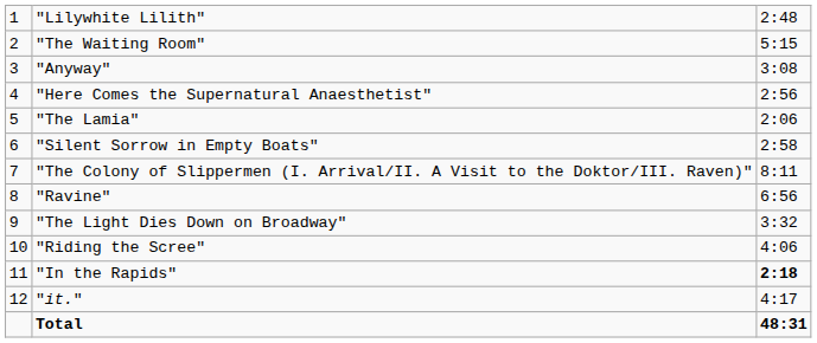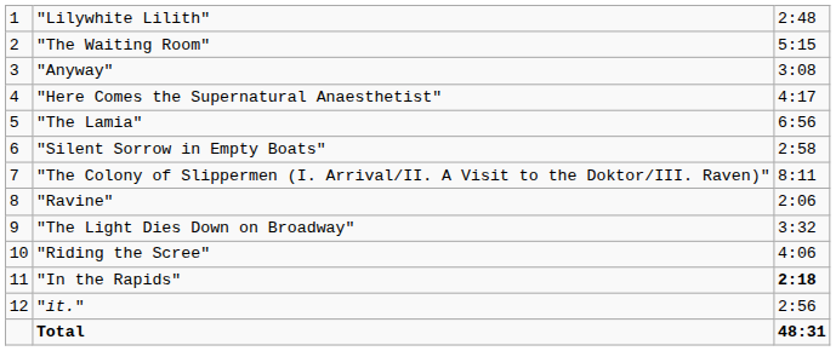 <table class="wikitable">
 <tr>
 <td>1</td>
 <td>"Lilywhite Lilith"</td>
 <td>2:48</td>
 </tr>
 <tr>
 <td>2</td>
 <td>"The Waiting Room"</td>
 <td>5:15</td>
 </tr>
 <tr>
 <td>3</td>
 <td>"Anyway"</td>
 <td>3:08</td>
 </tr>
 <tr>
 <td>4</td>
 <td>"Here Comes the Supernatural Anaesthetist"</td>
-<td>2:56</td>
+<td>4:17</td>
 </tr>
 <tr>
 <td>5</td>
 <td>"The Lamia"</td>
-<td>2:06</td>
+<td>6:56</td>
 </tr>
 <tr>
 <td>6</td>
 <td>"Silent Sorrow in Empty Boats"</td>
 <td>2:58</td>
 </tr>
 <tr>
 <td>7</td>
 <td>"The Colony of Slippermen (I. Arrival/II. A Visit to the Doktor/III. Raven)"</td>
 <td>8:11</td>
 </tr>
 <tr>
 <td>8</td>
 <td>"Ravine"</td>
-<td>6:56</td>
+<td>2:06</td>
 </tr>
 <tr>
 <td>9</td>
 <td>"The Light Dies Down on Broadway"</td>
 <td>3:32</td>
 </tr>
 <tr>
 <td>10</td>
 <td>"Riding the Scree"</td>
 <td>4:06</td>
 </tr>
 <tr>
 <td>11</td>
 <td>"In the Rapids"</td>
 <td><strong>2:18</strong></td>
 </tr>
 <tr>
 <td>12</td>
 <td>"<em>it.</em>"</td>
-<td>4:17</td>
+<td>2:56</td>
 </tr>
 <tr>
 <td></td>
 <td><strong>Total</strong></td>
 <td><strong>48:31</strong></td>
 </tr>
 </table>
